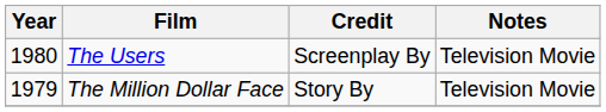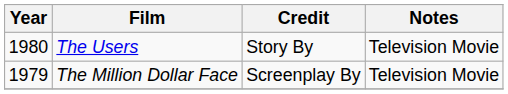 <table class="wikitable">
 <tr>
 <th>Year</th>
 <th>Film</th>
 <th>Credit</th>
 <th>Notes</th>
 </tr>
 <tr>
 <td>1980</td>
 <td><em><a href='#'>The Users</a></em></td>
-<td>Screenplay By</td>
+<td>Story By</td>
 <td>Television Movie</td>
 </tr>
 <tr>
 <td>1979</td>
 <td><em>The Million Dollar Face</em></td>
-<td>Story By</td>
+<td>Screenplay By</td>
 <td>Television Movie</td>
 </tr>
 <tr>
 </tr>
 </table>
